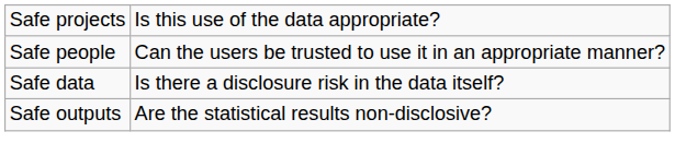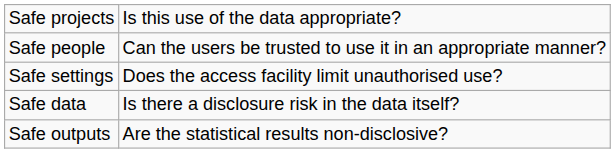 <table class="wikitable">
 <tr>
 <td>Safe projects</td>
 <td>Is this use of the data appropriate?</td>
 </tr>
 <tr>
 <td>Safe people</td>
 <td>Can the users be trusted to use it in an appropriate manner?</td>
 </tr>
 <tr>
+<td>Safe settings</td>
+<td>Does the access facility limit unauthorised use?</td>
+</tr>
+<tr>
 <td>Safe data</td>
 <td>Is there a disclosure risk in the data itself?</td>
 </tr>
 <tr>
 <td>Safe outputs</td>
 <td>Are the statistical results non-disclosive?</td>
 </tr>
 </table>
